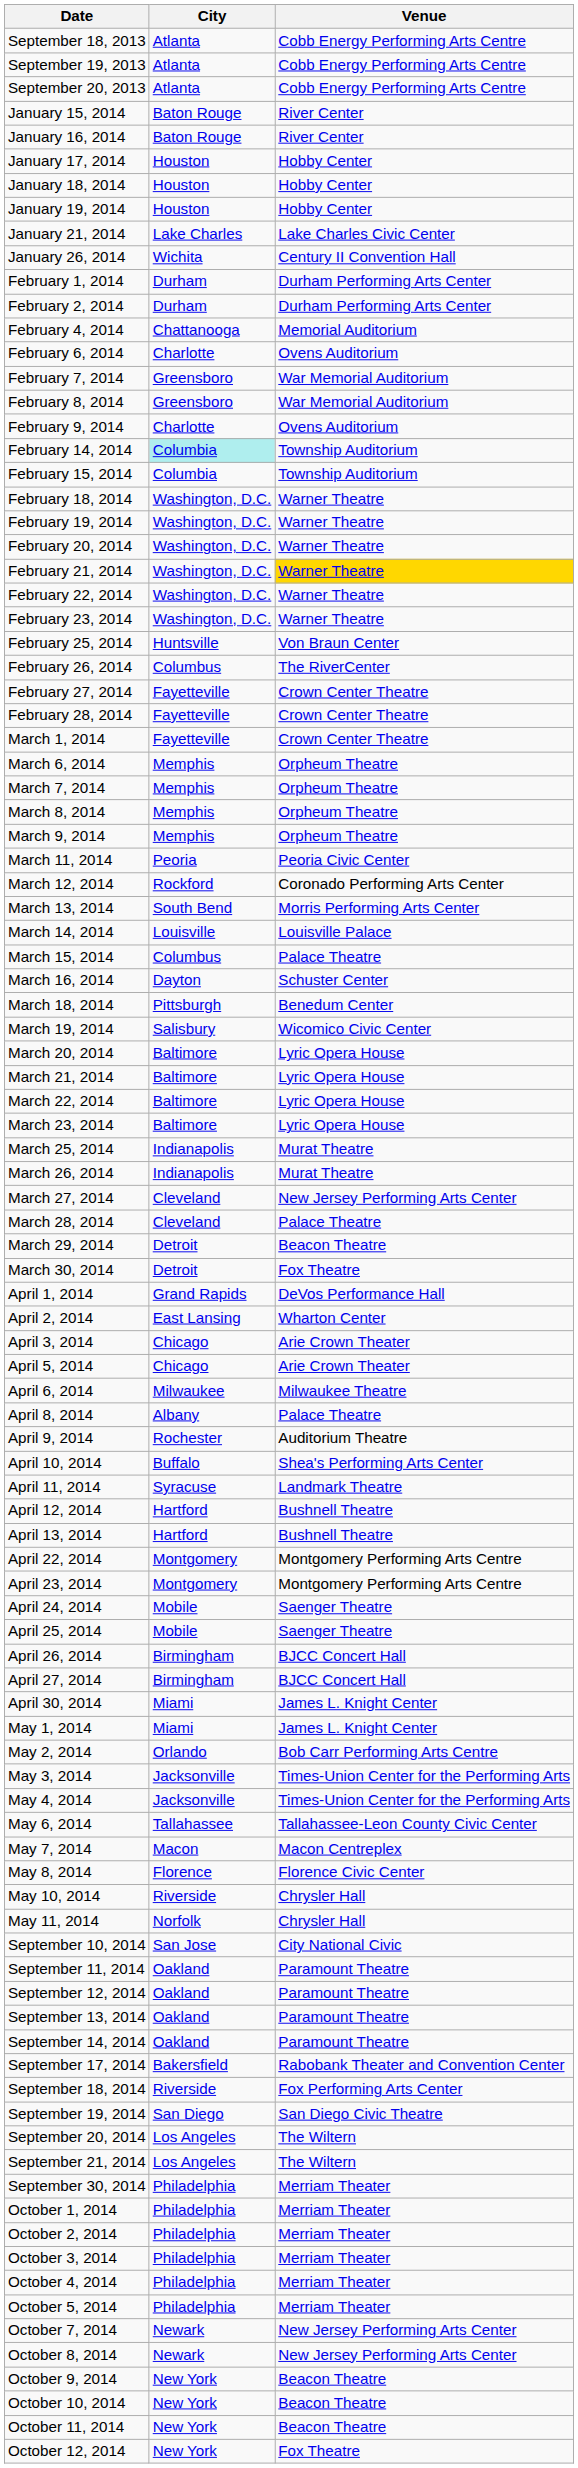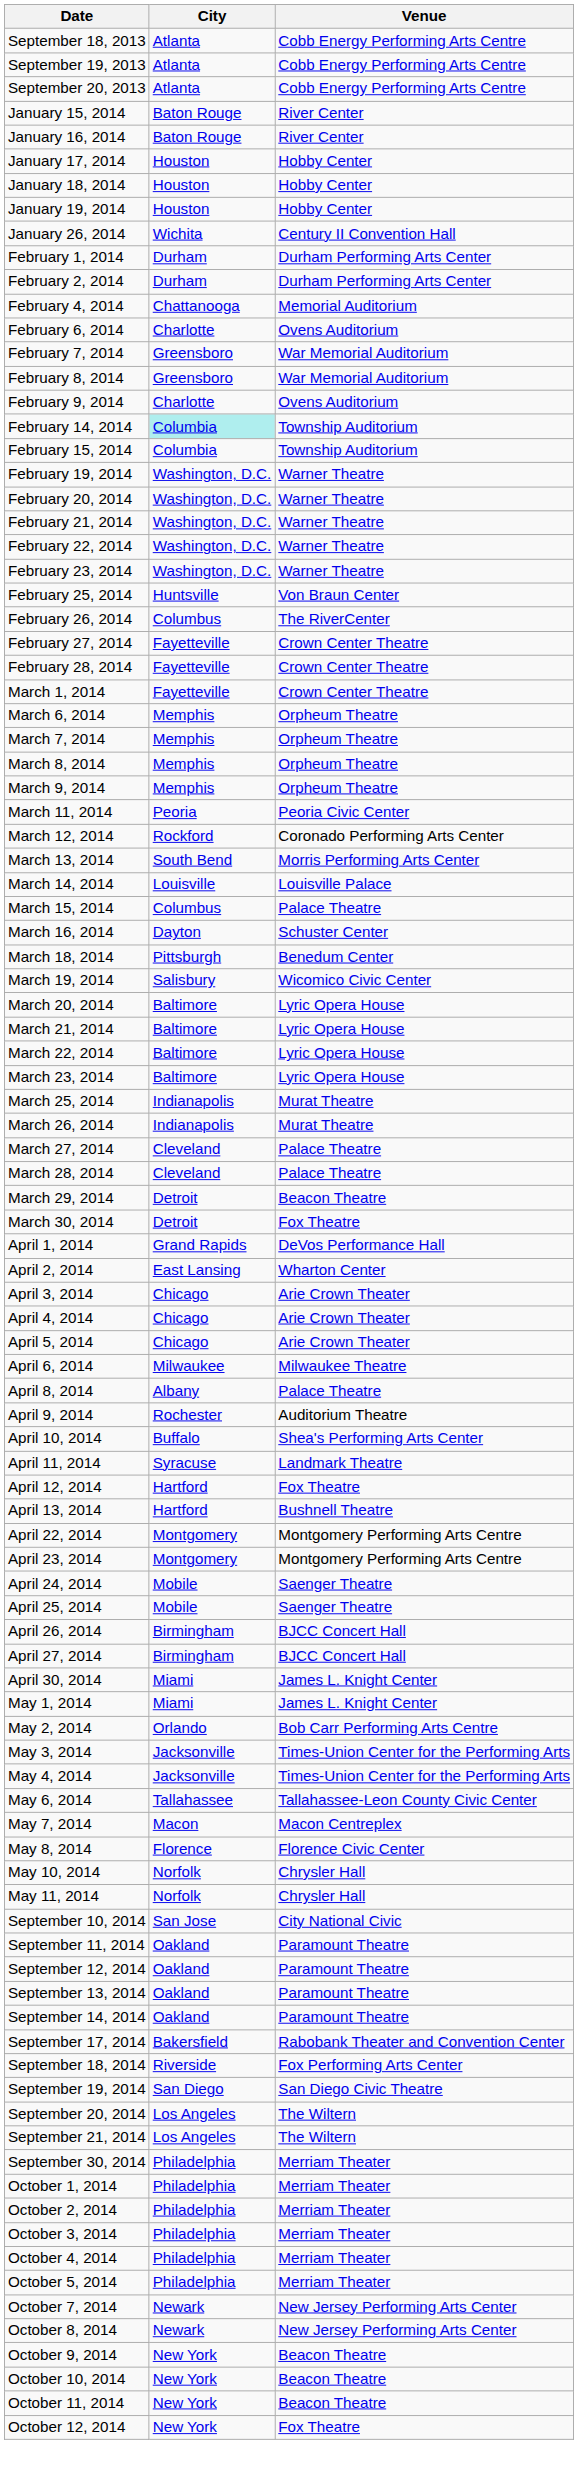 <table class="wikitable mw-collapsible">
 <tr>
 <th>Date</th>
 <th>City</th>
 <th>Venue</th>
 </tr>
 <tr>
 <td>September 18, 2013</td>
 <td><a href='#'>Atlanta</a></td>
 <td><a href='#'>Cobb Energy Performing Arts Centre</a></td>
 </tr>
 <tr>
 <td>September 19, 2013</td>
 <td><a href='#'>Atlanta</a></td>
 <td><a href='#'>Cobb Energy Performing Arts Centre</a></td>
 </tr>
 <tr>
 <td>September 20, 2013</td>
 <td><a href='#'>Atlanta</a></td>
 <td><a href='#'>Cobb Energy Performing Arts Centre</a></td>
 </tr>
 <tr>
 <td>January 15, 2014</td>
 <td><a href='#'>Baton Rouge</a></td>
 <td><a href='#'>River Center</a></td>
 </tr>
 <tr>
 <td>January 16, 2014</td>
 <td><a href='#'>Baton Rouge</a></td>
 <td><a href='#'>River Center</a></td>
 </tr>
 <tr>
 <td>January 17, 2014</td>
 <td><a href='#'>Houston</a></td>
 <td><a href='#'>Hobby Center</a></td>
 </tr>
 <tr>
 <td>January 18, 2014</td>
 <td><a href='#'>Houston</a></td>
 <td><a href='#'>Hobby Center</a></td>
 </tr>
 <tr>
 <td>January 19, 2014</td>
 <td><a href='#'>Houston</a></td>
 <td><a href='#'>Hobby Center</a></td>
-</tr>
-<tr>
-<td>January 21, 2014</td>
-<td><a href='#'>Lake Charles</a></td>
-<td><a href='#'>Lake Charles Civic Center</a></td>
 </tr>
 <tr>
 <td>January 26, 2014</td>
 <td><a href='#'>Wichita</a></td>
 <td><a href='#'>Century II Convention Hall</a></td>
 </tr>
 <tr>
 <td>February 1, 2014</td>
 <td><a href='#'>Durham</a></td>
 <td><a href='#'>Durham Performing Arts Center</a></td>
 </tr>
 <tr>
 <td>February 2, 2014</td>
 <td><a href='#'>Durham</a></td>
 <td><a href='#'>Durham Performing Arts Center</a></td>
 </tr>
 <tr>
 <td>February 4, 2014</td>
 <td><a href='#'>Chattanooga</a></td>
 <td><a href='#'>Memorial Auditorium</a></td>
 </tr>
 <tr>
 <td>February 6, 2014</td>
 <td><a href='#'>Charlotte</a></td>
 <td><a href='#'>Ovens Auditorium</a></td>
 </tr>
 <tr>
 <td>February 7, 2014</td>
 <td><a href='#'>Greensboro</a></td>
 <td><a href='#'>War Memorial Auditorium</a></td>
 </tr>
 <tr>
 <td>February 8, 2014</td>
 <td><a href='#'>Greensboro</a></td>
 <td><a href='#'>War Memorial Auditorium</a></td>
 </tr>
 <tr>
 <td>February 9, 2014</td>
 <td><a href='#'>Charlotte</a></td>
 <td><a href='#'>Ovens Auditorium</a></td>
 </tr>
 <tr>
 <td>February 14, 2014</td>
 <td style="background: paleturquoise;"><a href='#'>Columbia</a></td>
 <td><a href='#'>Township Auditorium</a></td>
 </tr>
 <tr>
 <td>February 15, 2014</td>
 <td><a href='#'>Columbia</a></td>
 <td><a href='#'>Township Auditorium</a></td>
 </tr>
 <tr>
-<td>February 18, 2014</td>
-<td><a href='#'>Washington, D.C.</a></td>
-<td><a href='#'>Warner Theatre</a></td>
-</tr>
-<tr>
 <td>February 19, 2014</td>
 <td><a href='#'>Washington, D.C.</a></td>
 <td><a href='#'>Warner Theatre</a></td>
 </tr>
 <tr>
 <td>February 20, 2014</td>
 <td><a href='#'>Washington, D.C.</a></td>
 <td><a href='#'>Warner Theatre</a></td>
 </tr>
 <tr>
 <td>February 21, 2014</td>
 <td><a href='#'>Washington, D.C.</a></td>
-<td style="background: gold;"><a href='#'>Warner Theatre</a></td>
+<td><a href='#'>Warner Theatre</a></td>
 </tr>
 <tr>
 <td>February 22, 2014</td>
 <td><a href='#'>Washington, D.C.</a></td>
 <td><a href='#'>Warner Theatre</a></td>
 </tr>
 <tr>
 <td>February 23, 2014</td>
 <td><a href='#'>Washington, D.C.</a></td>
 <td><a href='#'>Warner Theatre</a></td>
 </tr>
 <tr>
 <td>February 25, 2014</td>
 <td><a href='#'>Huntsville</a></td>
 <td><a href='#'>Von Braun Center</a></td>
 </tr>
 <tr>
 <td>February 26, 2014</td>
 <td><a href='#'>Columbus</a></td>
 <td><a href='#'>The RiverCenter</a></td>
 </tr>
 <tr>
 <td>February 27, 2014</td>
 <td><a href='#'>Fayetteville</a></td>
 <td><a href='#'>Crown Center Theatre</a></td>
 </tr>
 <tr>
 <td>February 28, 2014</td>
 <td><a href='#'>Fayetteville</a></td>
 <td><a href='#'>Crown Center Theatre</a></td>
 </tr>
 <tr>
 <td>March 1, 2014</td>
 <td><a href='#'>Fayetteville</a></td>
 <td><a href='#'>Crown Center Theatre</a></td>
 </tr>
 <tr>
 <td>March 6, 2014</td>
 <td><a href='#'>Memphis</a></td>
 <td><a href='#'>Orpheum Theatre</a></td>
 </tr>
 <tr>
 <td>March 7, 2014</td>
 <td><a href='#'>Memphis</a></td>
 <td><a href='#'>Orpheum Theatre</a></td>
 </tr>
 <tr>
 <td>March 8, 2014</td>
 <td><a href='#'>Memphis</a></td>
 <td><a href='#'>Orpheum Theatre</a></td>
 </tr>
 <tr>
 <td>March 9, 2014</td>
 <td><a href='#'>Memphis</a></td>
 <td><a href='#'>Orpheum Theatre</a></td>
 </tr>
 <tr>
 <td>March 11, 2014</td>
 <td><a href='#'>Peoria</a></td>
 <td><a href='#'>Peoria Civic Center</a></td>
 </tr>
 <tr>
 <td>March 12, 2014</td>
 <td><a href='#'>Rockford</a></td>
 <td>Coronado Performing Arts Center</td>
 </tr>
 <tr>
 <td>March 13, 2014</td>
 <td><a href='#'>South Bend</a></td>
 <td><a href='#'>Morris Performing Arts Center</a></td>
 </tr>
 <tr>
 <td>March 14, 2014</td>
 <td><a href='#'>Louisville</a></td>
 <td><a href='#'>Louisville Palace</a></td>
 </tr>
 <tr>
 <td>March 15, 2014</td>
 <td><a href='#'>Columbus</a></td>
 <td><a href='#'>Palace Theatre</a></td>
 </tr>
 <tr>
 <td>March 16, 2014</td>
 <td><a href='#'>Dayton</a></td>
 <td><a href='#'>Schuster Center</a></td>
 </tr>
 <tr>
 <td>March 18, 2014</td>
 <td><a href='#'>Pittsburgh</a></td>
 <td><a href='#'>Benedum Center</a></td>
 </tr>
 <tr>
 <td>March 19, 2014</td>
 <td><a href='#'>Salisbury</a></td>
 <td><a href='#'>Wicomico Civic Center</a></td>
 </tr>
 <tr>
 <td>March 20, 2014</td>
 <td><a href='#'>Baltimore</a></td>
 <td><a href='#'>Lyric Opera House</a></td>
 </tr>
 <tr>
 <td>March 21, 2014</td>
 <td><a href='#'>Baltimore</a></td>
 <td><a href='#'>Lyric Opera House</a></td>
 </tr>
 <tr>
 <td>March 22, 2014</td>
 <td><a href='#'>Baltimore</a></td>
 <td><a href='#'>Lyric Opera House</a></td>
 </tr>
 <tr>
 <td>March 23, 2014</td>
 <td><a href='#'>Baltimore</a></td>
 <td><a href='#'>Lyric Opera House</a></td>
 </tr>
 <tr>
 <td>March 25, 2014</td>
 <td><a href='#'>Indianapolis</a></td>
 <td><a href='#'>Murat Theatre</a></td>
 </tr>
 <tr>
 <td>March 26, 2014</td>
 <td><a href='#'>Indianapolis</a></td>
 <td><a href='#'>Murat Theatre</a></td>
 </tr>
 <tr>
 <td>March 27, 2014</td>
 <td><a href='#'>Cleveland</a></td>
-<td><a href='#'>New Jersey Performing Arts Center</a></td>
+<td><a href='#'>Palace Theatre</a></td>
 </tr>
 <tr>
 <td>March 28, 2014</td>
 <td><a href='#'>Cleveland</a></td>
 <td><a href='#'>Palace Theatre</a></td>
 </tr>
 <tr>
 <td>March 29, 2014</td>
 <td><a href='#'>Detroit</a></td>
 <td><a href='#'>Beacon Theatre</a></td>
 </tr>
 <tr>
 <td>March 30, 2014</td>
 <td><a href='#'>Detroit</a></td>
 <td><a href='#'>Fox Theatre</a></td>
 </tr>
 <tr>
 <td>April 1, 2014</td>
 <td><a href='#'>Grand Rapids</a></td>
 <td><a href='#'>DeVos Performance Hall</a></td>
 </tr>
 <tr>
 <td>April 2, 2014</td>
 <td><a href='#'>East Lansing</a></td>
 <td><a href='#'>Wharton Center</a></td>
 </tr>
 <tr>
 <td>April 3, 2014</td>
+<td><a href='#'>Chicago</a></td>
+<td><a href='#'>Arie Crown Theater</a></td>
+</tr>
+<tr>
+<td>April 4, 2014</td>
 <td><a href='#'>Chicago</a></td>
 <td><a href='#'>Arie Crown Theater</a></td>
 </tr>
 <tr>
 <td>April 5, 2014</td>
 <td><a href='#'>Chicago</a></td>
 <td><a href='#'>Arie Crown Theater</a></td>
 </tr>
 <tr>
 <td>April 6, 2014</td>
 <td><a href='#'>Milwaukee</a></td>
 <td><a href='#'>Milwaukee Theatre</a></td>
 </tr>
 <tr>
 <td>April 8, 2014</td>
 <td><a href='#'>Albany</a></td>
 <td><a href='#'>Palace Theatre</a></td>
 </tr>
 <tr>
 <td>April 9, 2014</td>
 <td><a href='#'>Rochester</a></td>
 <td>Auditorium Theatre</td>
 </tr>
 <tr>
 <td>April 10, 2014</td>
 <td><a href='#'>Buffalo</a></td>
 <td><a href='#'>Shea's Performing Arts Center</a></td>
 </tr>
 <tr>
 <td>April 11, 2014</td>
 <td><a href='#'>Syracuse</a></td>
 <td><a href='#'>Landmark Theatre</a></td>
 </tr>
 <tr>
 <td>April 12, 2014</td>
 <td><a href='#'>Hartford</a></td>
-<td><a href='#'>Bushnell Theatre</a></td>
+<td><a href='#'>Fox Theatre</a></td>
 </tr>
 <tr>
 <td>April 13, 2014</td>
 <td><a href='#'>Hartford</a></td>
 <td><a href='#'>Bushnell Theatre</a></td>
 </tr>
 <tr>
 <td>April 22, 2014</td>
 <td><a href='#'>Montgomery</a></td>
 <td>Montgomery Performing Arts Centre</td>
 </tr>
 <tr>
 <td>April 23, 2014</td>
 <td><a href='#'>Montgomery</a></td>
 <td>Montgomery Performing Arts Centre</td>
 </tr>
 <tr>
 <td>April 24, 2014</td>
 <td><a href='#'>Mobile</a></td>
 <td><a href='#'>Saenger Theatre</a></td>
 </tr>
 <tr>
 <td>April 25, 2014</td>
 <td><a href='#'>Mobile</a></td>
 <td><a href='#'>Saenger Theatre</a></td>
 </tr>
 <tr>
 <td>April 26, 2014</td>
 <td><a href='#'>Birmingham</a></td>
 <td><a href='#'>BJCC Concert Hall</a></td>
 </tr>
 <tr>
 <td>April 27, 2014</td>
 <td><a href='#'>Birmingham</a></td>
 <td><a href='#'>BJCC Concert Hall</a></td>
 </tr>
 <tr>
 <td>April 30, 2014</td>
 <td><a href='#'>Miami</a></td>
 <td><a href='#'>James L. Knight Center</a></td>
 </tr>
 <tr>
 <td>May 1, 2014</td>
 <td><a href='#'>Miami</a></td>
 <td><a href='#'>James L. Knight Center</a></td>
 </tr>
 <tr>
 <td>May 2, 2014</td>
 <td><a href='#'>Orlando</a></td>
 <td><a href='#'>Bob Carr Performing Arts Centre</a></td>
 </tr>
 <tr>
 <td>May 3, 2014</td>
 <td><a href='#'>Jacksonville</a></td>
 <td><a href='#'>Times-Union Center for the Performing Arts</a></td>
 </tr>
 <tr>
 <td>May 4, 2014</td>
 <td><a href='#'>Jacksonville</a></td>
 <td><a href='#'>Times-Union Center for the Performing Arts</a></td>
 </tr>
 <tr>
 <td>May 6, 2014</td>
 <td><a href='#'>Tallahassee</a></td>
 <td><a href='#'>Tallahassee-Leon County Civic Center</a></td>
 </tr>
 <tr>
 <td>May 7, 2014</td>
 <td><a href='#'>Macon</a></td>
 <td><a href='#'>Macon Centreplex</a></td>
 </tr>
 <tr>
 <td>May 8, 2014</td>
 <td><a href='#'>Florence</a></td>
 <td><a href='#'>Florence Civic Center</a></td>
 </tr>
 <tr>
 <td>May 10, 2014</td>
-<td><a href='#'>Riverside</a></td>
+<td><a href='#'>Norfolk</a></td>
 <td><a href='#'>Chrysler Hall</a></td>
 </tr>
 <tr>
 <td>May 11, 2014</td>
 <td><a href='#'>Norfolk</a></td>
 <td><a href='#'>Chrysler Hall</a></td>
 </tr>
 <tr>
 <td>September 10, 2014</td>
 <td><a href='#'>San Jose</a></td>
 <td><a href='#'>City National Civic</a></td>
 </tr>
 <tr>
 <td>September 11, 2014</td>
 <td><a href='#'>Oakland</a></td>
 <td><a href='#'>Paramount Theatre</a></td>
 </tr>
 <tr>
 <td>September 12, 2014</td>
 <td><a href='#'>Oakland</a></td>
 <td><a href='#'>Paramount Theatre</a></td>
 </tr>
 <tr>
 <td>September 13, 2014</td>
 <td><a href='#'>Oakland</a></td>
 <td><a href='#'>Paramount Theatre</a></td>
 </tr>
 <tr>
 <td>September 14, 2014</td>
 <td><a href='#'>Oakland</a></td>
 <td><a href='#'>Paramount Theatre</a></td>
 </tr>
 <tr>
 <td>September 17, 2014</td>
 <td><a href='#'>Bakersfield</a></td>
 <td><a href='#'>Rabobank Theater and Convention Center</a></td>
 </tr>
 <tr>
 <td>September 18, 2014</td>
 <td><a href='#'>Riverside</a></td>
 <td><a href='#'>Fox Performing Arts Center</a></td>
 </tr>
 <tr>
 <td>September 19, 2014</td>
 <td><a href='#'>San Diego</a></td>
 <td><a href='#'>San Diego Civic Theatre</a></td>
 </tr>
 <tr>
 <td>September 20, 2014</td>
 <td><a href='#'>Los Angeles</a></td>
 <td><a href='#'>The Wiltern</a></td>
 </tr>
 <tr>
 <td>September 21, 2014</td>
 <td><a href='#'>Los Angeles</a></td>
 <td><a href='#'>The Wiltern</a></td>
 </tr>
 <tr>
 <td>September 30, 2014</td>
 <td><a href='#'>Philadelphia</a></td>
 <td><a href='#'>Merriam Theater</a></td>
 </tr>
 <tr>
 <td>October 1, 2014</td>
 <td><a href='#'>Philadelphia</a></td>
 <td><a href='#'>Merriam Theater</a></td>
 </tr>
 <tr>
 <td>October 2, 2014</td>
 <td><a href='#'>Philadelphia</a></td>
 <td><a href='#'>Merriam Theater</a></td>
 </tr>
 <tr>
 <td>October 3, 2014</td>
 <td><a href='#'>Philadelphia</a></td>
 <td><a href='#'>Merriam Theater</a></td>
 </tr>
 <tr>
 <td>October 4, 2014</td>
 <td><a href='#'>Philadelphia</a></td>
 <td><a href='#'>Merriam Theater</a></td>
 </tr>
 <tr>
 <td>October 5, 2014</td>
 <td><a href='#'>Philadelphia</a></td>
 <td><a href='#'>Merriam Theater</a></td>
 </tr>
 <tr>
 <td>October 7, 2014</td>
 <td><a href='#'>Newark</a></td>
 <td><a href='#'>New Jersey Performing Arts Center</a></td>
 </tr>
 <tr>
 <td>October 8, 2014</td>
 <td><a href='#'>Newark</a></td>
 <td><a href='#'>New Jersey Performing Arts Center</a></td>
 </tr>
 <tr>
 <td>October 9, 2014</td>
 <td><a href='#'>New York</a></td>
 <td><a href='#'>Beacon Theatre</a></td>
 </tr>
 <tr>
 <td>October 10, 2014</td>
 <td><a href='#'>New York</a></td>
 <td><a href='#'>Beacon Theatre</a></td>
 </tr>
 <tr>
 <td>October 11, 2014</td>
 <td><a href='#'>New York</a></td>
 <td><a href='#'>Beacon Theatre</a></td>
 </tr>
 <tr>
 <td>October 12, 2014</td>
 <td><a href='#'>New York</a></td>
 <td><a href='#'>Fox Theatre</a></td>
 </tr>
 </table>
